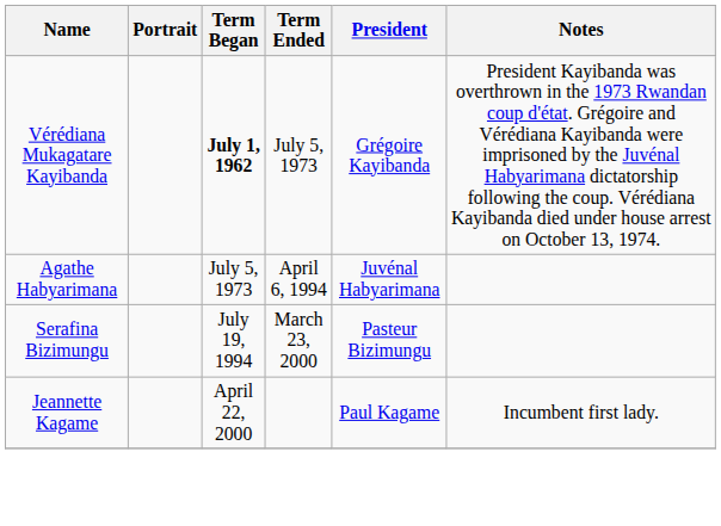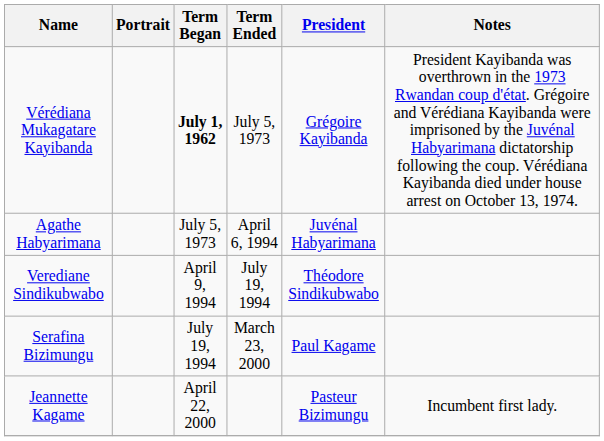 <table class="wikitable" style="text-align:center">
 <tr>
 <th>Name</th>
 <th>Portrait</th>
 <th>Term Began</th>
 <th>Term Ended</th>
 <th><a href='#'>President</a></th>
 <th>Notes</th>
 </tr>
 <tr>
 <td><a href='#'>Vérédiana Mukagatare Kayibanda</a></td>
 <td></td>
 <td><strong>July 1, 1962</strong></td>
 <td>July 5, 1973</td>
 <td><a href='#'>Grégoire Kayibanda</a></td>
 <td>President Kayibanda was overthrown in the <a href='#'>1973 Rwandan coup d'état</a>. Grégoire and Vérédiana Kayibanda were imprisoned by the <a href='#'>Juvénal Habyarimana</a> dictatorship following the coup. Vérédiana Kayibanda died under house arrest on October 13, 1974.</td>
 </tr>
 <tr>
 <td><a href='#'>Agathe Habyarimana</a></td>
 <td></td>
 <td>July 5, 1973</td>
 <td>April 6, 1994</td>
 <td><a href='#'>Juvénal Habyarimana</a></td>
 <td></td>
 </tr>
 <tr>
+<td><a href='#'>Verediane Sindikubwabo</a></td>
+<td></td>
+<td>April 9, 1994</td>
+<td>July 19, 1994</td>
+<td><a href='#'>Théodore Sindikubwabo</a></td>
+<td></td>
+</tr>
+<tr>
 <td><a href='#'>Serafina Bizimungu</a></td>
 <td></td>
 <td>July 19, 1994</td>
 <td>March 23, 2000</td>
-<td><a href='#'>Pasteur Bizimungu</a></td>
+<td><a href='#'>Paul Kagame</a></td>
 <td></td>
 </tr>
 <tr>
 <td><a href='#'>Jeannette Kagame</a></td>
 <td></td>
 <td>April 22, 2000</td>
 <td></td>
-<td><a href='#'>Paul Kagame</a></td>
+<td><a href='#'>Pasteur Bizimungu</a></td>
 <td>Incumbent first lady.</td>
 </tr>
 <tr>
 </tr>
 </table>
